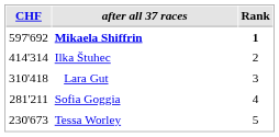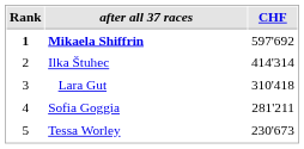 <table cellspacing="1" cellpadding="3" style="border:1px solid #aaa; font-size:86%;">
 <tr style="background:#e4e4e4;">
+<th style="border-bottom:1px solid #aaa; width:10px;">Rank</th>
+<th style="border-bottom:1px solid #aaa; width:200px; white-space:nowrap;"><em>after all 37 races</em> </th>
 <th style="border-bottom:1px solid #aaa; width:40px; white-space:nowrap;"><a href='#'>CHF</a></th>
-<th style="border-bottom:1px solid #aaa; width:200px; white-space:nowrap;"><em>after all 37 races</em> </th>
-<th style="border-bottom:1px solid #aaa; width:10px;">Rank</th>
 </tr>
 <tr>
+<td style="text-align:center;"><strong>1</strong></td>
+<td> <strong><a href='#'>Mikaela Shiffrin</a></strong></td>
 <td align=right>597'692</td>
-<td> <strong><a href='#'>Mikaela Shiffrin</a></strong></td>
-<td style="text-align:center;"><strong>1</strong></td>
 </tr>
 <tr>
+<td style="text-align:center;">2</td>
+<td> <a href='#'>Ilka Štuhec</a></td>
 <td align=right>414'314</td>
-<td> <a href='#'>Ilka Štuhec</a></td>
-<td style="text-align:center;">2</td>
 </tr>
 <tr>
+<td style="text-align:center;">3</td>
+<td>   <a href='#'>Lara Gut</a></td>
 <td align=right>310'418</td>
-<td>   <a href='#'>Lara Gut</a></td>
-<td style="text-align:center;">3</td>
 </tr>
 <tr>
+<td style="text-align:center;">4</td>
+<td style="white-space:nowrap;"> <a href='#'>Sofia Goggia</a></td>
 <td align=right>281'211</td>
-<td style="white-space:nowrap;"> <a href='#'>Sofia Goggia</a></td>
-<td style="text-align:center;">4</td>
 </tr>
 <tr>
+<td style="text-align:center;">5</td>
+<td> <a href='#'>Tessa Worley</a></td>
 <td align=right>230'673</td>
-<td> <a href='#'>Tessa Worley</a></td>
-<td style="text-align:center;">5</td>
 </tr>
 </table>
